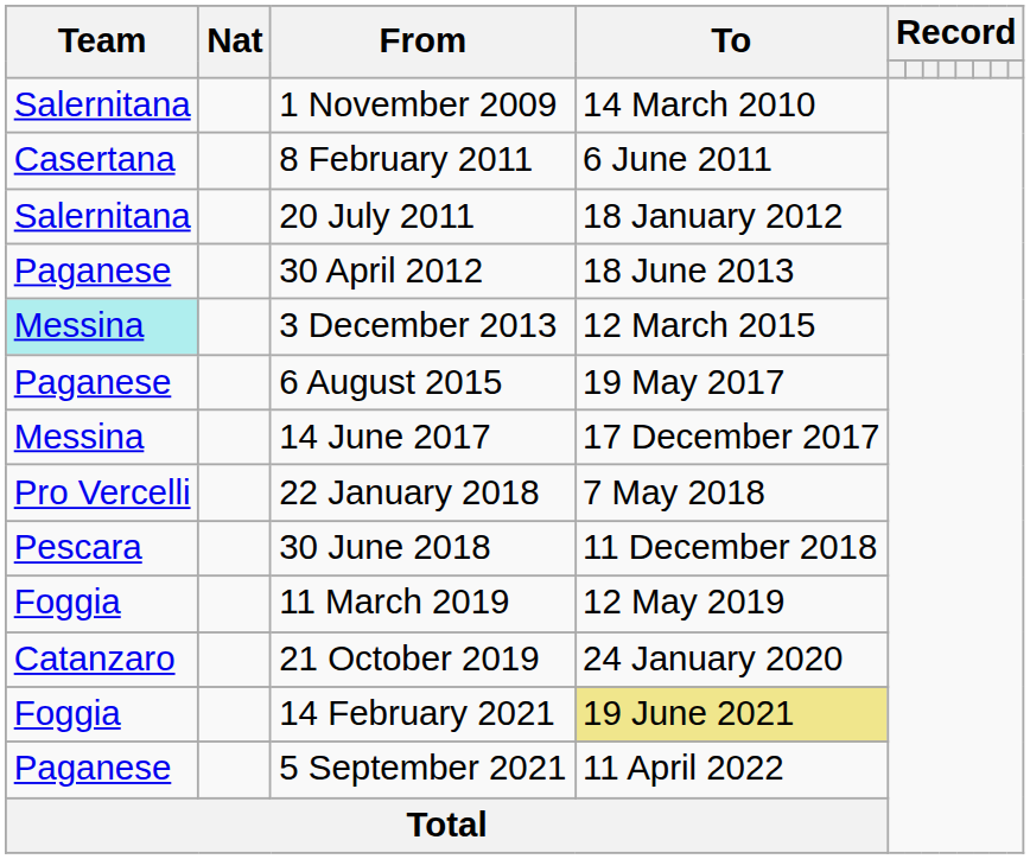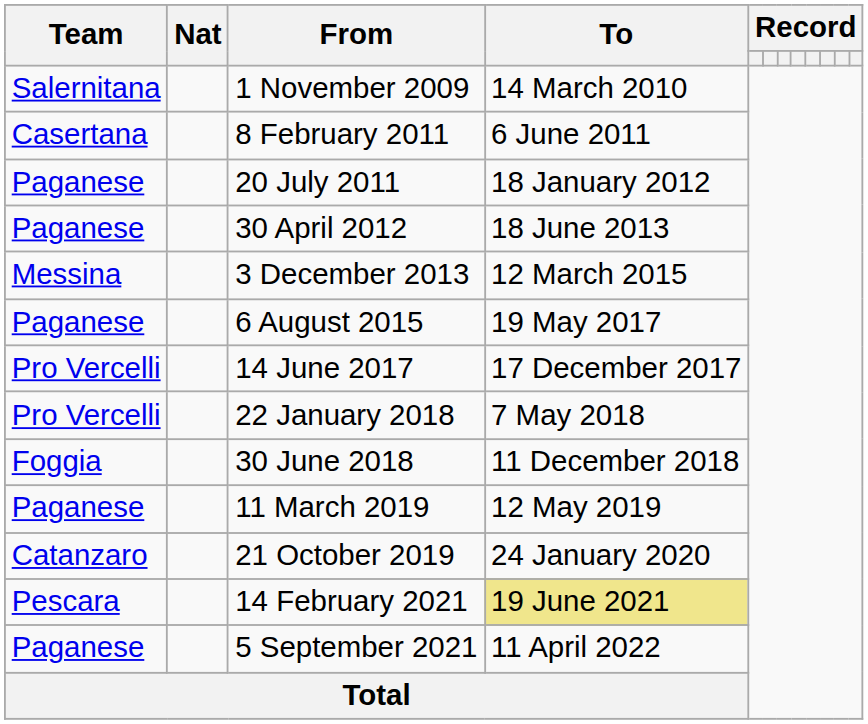 <table class="wikitable" style="text-align: center">
 <tr>
 <th rowspan="2">Team</th>
 <th rowspan="2">Nat</th>
 <th rowspan="2">From</th>
 <th rowspan="2">To</th>
 <th colspan="8">Record</th>
 </tr>
 <tr>
 <th></th>
 <th></th>
 <th></th>
 <th></th>
 <th></th>
 <th></th>
 <th></th>
 <th></th>
 </tr>
 <tr>
 <td align=left><a href='#'>Salernitana</a></td>
 <td></td>
 <td align=left>1 November 2009</td>
 <td align=left>14 March 2010<br></td>
 </tr>
 <tr>
 <td align=left><a href='#'>Casertana</a></td>
 <td></td>
 <td align=left>8 February 2011</td>
 <td align=left>6 June 2011<br></td>
 </tr>
 <tr>
-<td align=left><a href='#'>Salernitana</a></td>
+<td align=left><a href='#'>Paganese</a></td>
 <td></td>
 <td align=left>20 July 2011</td>
 <td align=left>18 January 2012<br></td>
 </tr>
 <tr>
 <td align=left><a href='#'>Paganese</a></td>
 <td></td>
 <td align=left>30 April 2012</td>
 <td align=left>18 June 2013<br></td>
 </tr>
 <tr>
-<td align=left style="background: paleturquoise;"><a href='#'>Messina</a></td>
+<td align=left><a href='#'>Messina</a></td>
 <td></td>
 <td align=left>3 December 2013</td>
 <td align=left>12 March 2015<br></td>
 </tr>
 <tr>
 <td align=left><a href='#'>Paganese</a></td>
 <td></td>
 <td align=left>6 August 2015</td>
 <td align=left>19 May 2017<br></td>
 </tr>
 <tr>
-<td align=left><a href='#'>Messina</a></td>
+<td align=left><a href='#'>Pro Vercelli</a></td>
 <td></td>
 <td align=left>14 June 2017</td>
 <td align=left>17 December 2017<br></td>
 </tr>
 <tr>
 <td align=left><a href='#'>Pro Vercelli</a></td>
 <td></td>
 <td align=left>22 January 2018</td>
 <td align=left>7 May 2018<br></td>
 </tr>
 <tr>
-<td align=left><a href='#'>Pescara</a></td>
+<td align=left><a href='#'>Foggia</a></td>
 <td></td>
 <td align=left>30 June 2018</td>
 <td align=left>11 December 2018<br></td>
 </tr>
 <tr>
-<td align=left><a href='#'>Foggia</a></td>
+<td align=left><a href='#'>Paganese</a></td>
 <td></td>
 <td align=left>11 March 2019</td>
 <td align=left>12 May 2019<br></td>
 </tr>
 <tr>
 <td align=left><a href='#'>Catanzaro</a></td>
 <td></td>
 <td align=left>21 October 2019</td>
 <td align=left>24 January 2020<br></td>
 </tr>
 <tr>
-<td align=left><a href='#'>Foggia</a></td>
+<td align=left><a href='#'>Pescara</a></td>
 <td></td>
 <td align=left>14 February 2021</td>
 <td align=left style="background: khaki;">19 June 2021<br></td>
 </tr>
 <tr>
 <td align=left><a href='#'>Paganese</a></td>
 <td></td>
 <td align=left>5 September 2021</td>
 <td align=left>11 April 2022<br></td>
 </tr>
 <tr>
 <th colspan="4">Total<br></th>
 </tr>
 </table>
